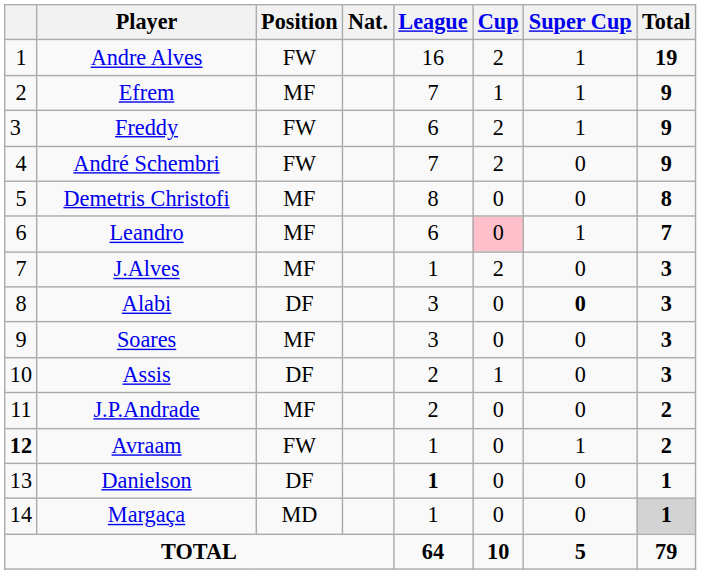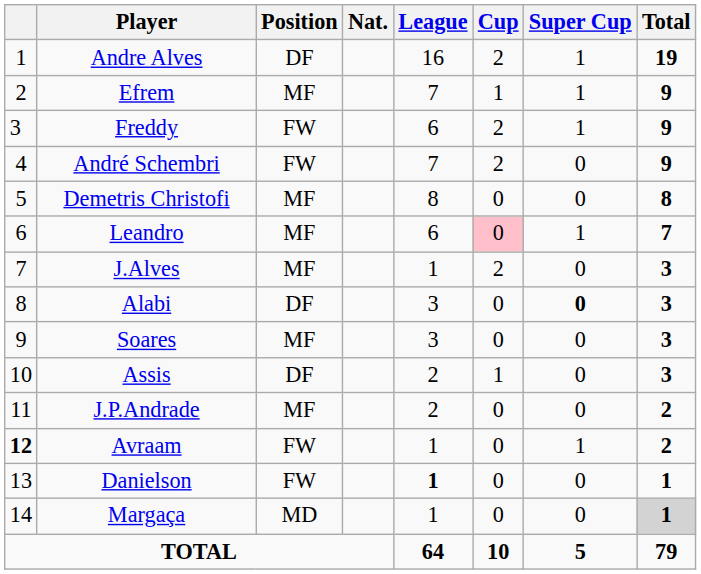 <table class="wikitable">
 <tr>
 <th></th>
 <th width="150">Player</th>
 <th>Position</th>
 <th>Nat.</th>
 <th><a href='#'>League</a></th>
 <th><a href='#'>Cup</a></th>
 <th><a href='#'>Super Cup</a></th>
 <th>Total</th>
 </tr>
 <tr>
 <td align=center>1</td>
 <td align=center><a href='#'>Andre Alves</a></td>
-<td align=center>FW</td>
+<td align=center>DF</td>
 <td align=center></td>
 <td align=center>16</td>
 <td align=center>2</td>
 <td align=center>1</td>
 <td align=center><strong>19</strong></td>
 </tr>
 <tr>
 <td align=center>2</td>
 <td align=center><a href='#'>Efrem</a></td>
 <td align=center>MF</td>
 <td align=center></td>
 <td align=center>7</td>
 <td align=center>1</td>
 <td align=center>1</td>
 <td align=center><strong>9</strong></td>
 </tr>
 <tr>
 <td algin=center>3</td>
 <td align=center><a href='#'>Freddy</a></td>
 <td align=center>FW</td>
 <td align=center></td>
 <td align=center>6</td>
 <td align=center>2</td>
 <td align=center>1</td>
 <td align=center><strong>9</strong></td>
 </tr>
 <tr>
 <td align=center>4</td>
 <td align=center><a href='#'>André Schembri</a></td>
 <td align=center>FW</td>
 <td align=center></td>
 <td align=center>7</td>
 <td align=center>2</td>
 <td align=center>0</td>
 <td align=center><strong>9</strong></td>
 </tr>
 <tr>
 <td align=center>5</td>
 <td align=center><a href='#'>Demetris Christofi</a></td>
 <td align=center>MF</td>
 <td align=center></td>
 <td align=center>8</td>
 <td align=center>0</td>
 <td align=center>0</td>
 <td align=center><strong>8</strong></td>
 </tr>
 <tr>
 <td align=center>6</td>
 <td align=center><a href='#'>Leandro</a></td>
 <td align=center>MF</td>
 <td align=center></td>
 <td align=center>6</td>
 <td align=center style="background: pink;">0</td>
 <td align=center>1</td>
 <td align=center><strong>7</strong></td>
 </tr>
 <tr>
 <td align=center>7</td>
 <td align=center><a href='#'>J.Alves</a></td>
 <td align=center>MF</td>
 <td align=center></td>
 <td align=center>1</td>
 <td align=center>2</td>
 <td align=center>0</td>
 <td align=center><strong>3</strong></td>
 </tr>
 <tr>
 <td align=center>8</td>
 <td align=center><a href='#'>Alabi</a></td>
 <td align=center>DF</td>
 <td align=center></td>
 <td align=center>3</td>
 <td align=center>0</td>
 <td align=center><strong>0</strong></td>
 <td align=center><strong>3</strong></td>
 </tr>
 <tr>
 <td align=center>9</td>
 <td align=center><a href='#'>Soares</a></td>
 <td align=center>MF</td>
 <td align=center></td>
 <td align=center>3</td>
 <td align=center>0</td>
 <td align=center>0</td>
 <td align=center><strong>3</strong></td>
 </tr>
 <tr>
 <td align=center>10</td>
 <td align=center><a href='#'>Assis</a></td>
 <td align=center>DF</td>
 <td align=center></td>
 <td align=center>2</td>
 <td align=center>1</td>
 <td align=center>0</td>
 <td align=center><strong>3</strong></td>
 </tr>
 <tr>
 <td align=center>11</td>
 <td align=center><a href='#'>J.P.Andrade</a></td>
 <td align=center>MF</td>
 <td align=center></td>
 <td align=center>2</td>
 <td align=center>0</td>
 <td align=center>0</td>
 <td align=center><strong>2</strong></td>
 </tr>
 <tr>
 <td align=center><strong>12</strong></td>
 <td align=center><a href='#'>Avraam</a></td>
 <td align=center>FW</td>
 <td align=center></td>
 <td align=center>1</td>
 <td align=center>0</td>
 <td align=center>1</td>
 <td align=center><strong>2</strong></td>
 </tr>
 <tr>
 <td align=center>13</td>
 <td align=center><a href='#'>Danielson</a></td>
-<td align=center>DF</td>
+<td align=center>FW</td>
 <td align=center></td>
 <td align=center><strong>1</strong></td>
 <td align=center>0</td>
 <td align=center>0</td>
 <td align=center><strong>1</strong></td>
 </tr>
 <tr>
 <td align=center>14</td>
 <td align=center><a href='#'>Margaça</a></td>
 <td align=center>MD</td>
 <td align=center></td>
 <td align=center>1</td>
 <td align=center>0</td>
 <td align=center>0</td>
 <td align=center style="background: lightgrey;"><strong>1</strong></td>
 </tr>
 <tr>
 <td colspan="4" align=center><strong>TOTAL</strong></td>
 <td align=center><strong>64</strong></td>
 <td align=center><strong>10</strong></td>
 <td align=center><strong>5</strong></td>
 <td align=center><strong>79</strong></td>
 </tr>
 </table>
